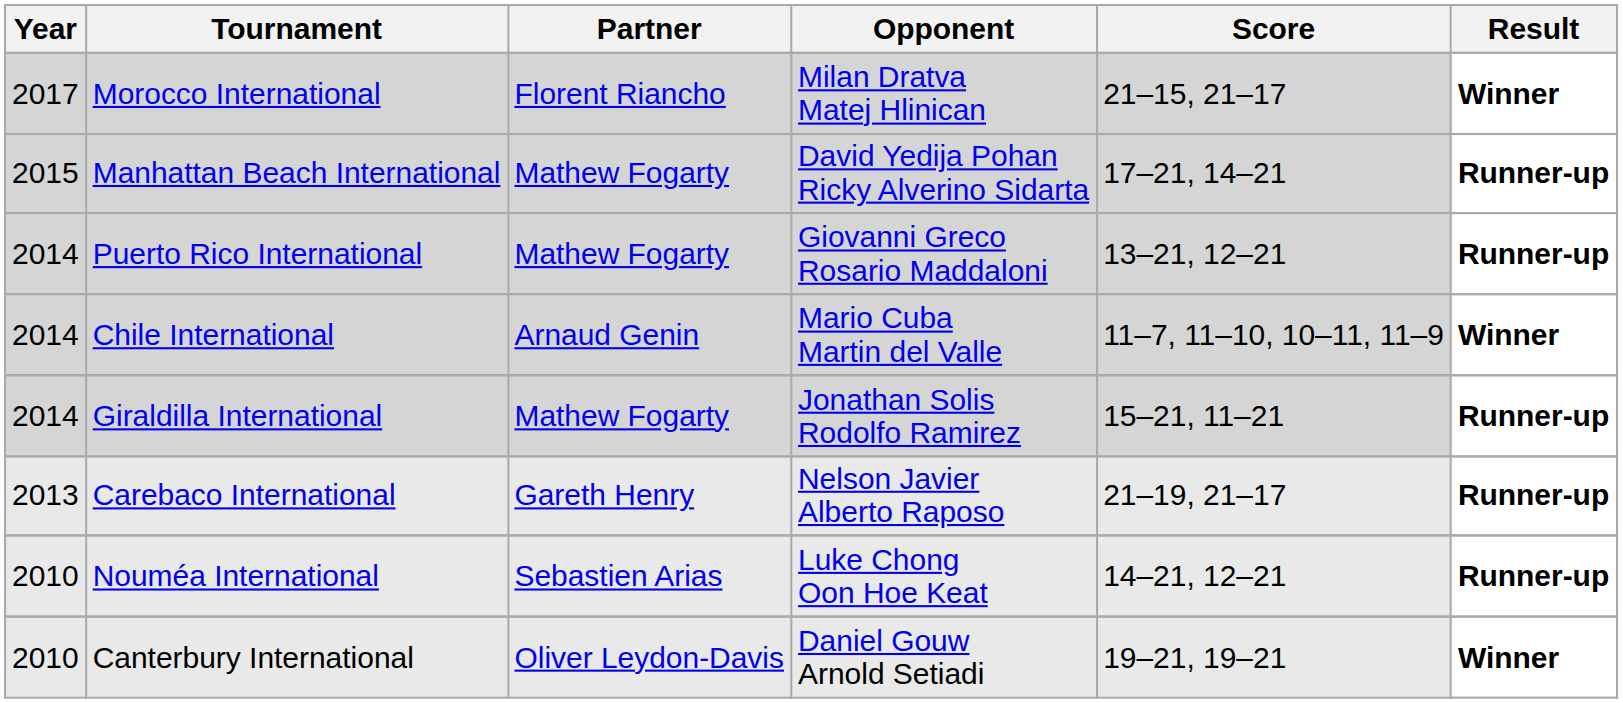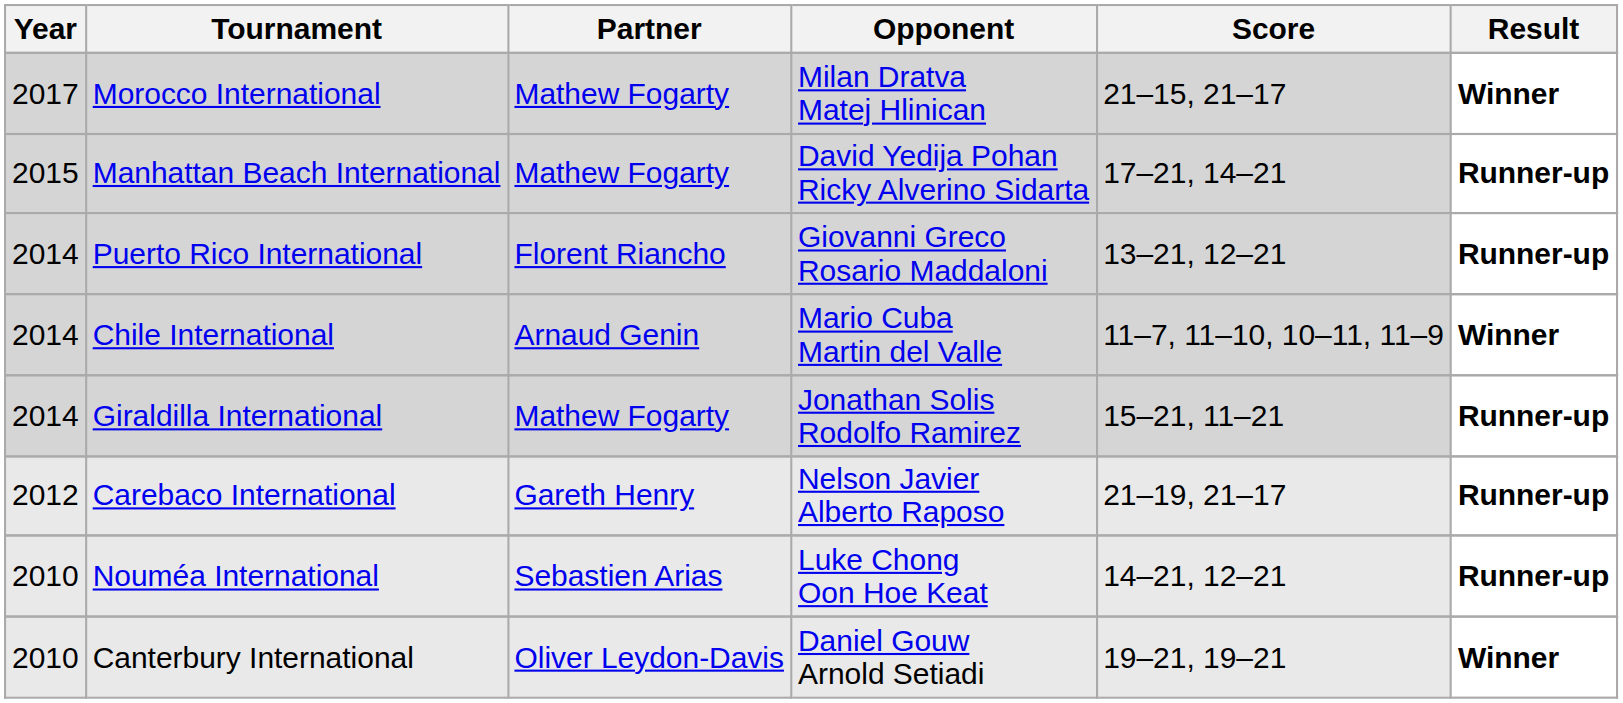 <table class="sortable wikitable" style="font-size: 90%;">
 <tr>
 <th>Year</th>
 <th>Tournament</th>
 <th>Partner</th>
 <th>Opponent</th>
 <th>Score</th>
 <th>Result</th>
 </tr>
 <tr>
 </tr>
 <tr style="background:#D5D5D5">
 <td align="center">2017</td>
 <td align="left"><a href='#'>Morocco International</a></td>
-<td align="left"> <a href='#'>Florent Riancho</a></td>
+<td align="left"> <a href='#'>Mathew Fogarty</a></td>
 <td align="left"> <a href='#'>Milan Dratva</a><br> <a href='#'>Matej Hlinican</a></td>
 <td align="left">21–15, 21–17</td>
 <td style="text-align:left; background:white"> <strong>Winner</strong></td>
 </tr>
 <tr>
 </tr>
 <tr style="background:#D5D5D5">
 <td align="center">2015</td>
 <td align="left"><a href='#'>Manhattan Beach International</a></td>
 <td align="left"> <a href='#'>Mathew Fogarty</a></td>
 <td align="left"> <a href='#'>David Yedija Pohan</a><br> <a href='#'>Ricky Alverino Sidarta</a></td>
 <td align="left">17–21, 14–21</td>
 <td style="text-align:left; background:white"> <strong>Runner-up</strong></td>
 </tr>
 <tr>
 </tr>
 <tr style="background:#D5D5D5">
 <td align="center">2014</td>
 <td align="left"><a href='#'>Puerto Rico International</a></td>
-<td align="left"> <a href='#'>Mathew Fogarty</a></td>
+<td align="left"> <a href='#'>Florent Riancho</a></td>
 <td align="left"> <a href='#'>Giovanni Greco</a><br> <a href='#'>Rosario Maddaloni</a></td>
 <td align="left">13–21, 12–21</td>
 <td style="text-align:left; background:white"> <strong>Runner-up</strong></td>
 </tr>
 <tr>
 </tr>
 <tr style="background:#D5D5D5">
 <td align="center">2014</td>
 <td align="left"><a href='#'>Chile International</a></td>
 <td align="left"> <a href='#'>Arnaud Genin</a></td>
 <td align="left"> <a href='#'>Mario Cuba</a><br> <a href='#'>Martin del Valle</a></td>
 <td align="left">11–7, 11–10, 10–11, 11–9</td>
 <td style="text-align:left; background:white"> <strong>Winner</strong></td>
 </tr>
 <tr>
 </tr>
 <tr style="background:#D5D5D5">
 <td align="center">2014</td>
 <td align="left"><a href='#'>Giraldilla International</a></td>
 <td align="left"> <a href='#'>Mathew Fogarty</a></td>
 <td align="left"> <a href='#'>Jonathan Solis</a><br> <a href='#'>Rodolfo Ramirez</a></td>
 <td align="left">15–21, 11–21</td>
 <td style="text-align:left; background:white"> <strong>Runner-up</strong></td>
 </tr>
 <tr>
 </tr>
 <tr style="background:#E9E9E9">
-<td align="center">2013</td>
+<td align="center">2012</td>
 <td align="left"><a href='#'>Carebaco International</a></td>
 <td align="left"> <a href='#'>Gareth Henry</a></td>
 <td align="left"> <a href='#'>Nelson Javier</a><br> <a href='#'>Alberto Raposo</a></td>
 <td align="left">21–19, 21–17</td>
 <td style="text-align:left; background:white"> <strong>Runner-up</strong></td>
 </tr>
 <tr>
 </tr>
 <tr style="background:#E9E9E9">
 <td align="center">2010</td>
 <td align="left"><a href='#'>Nouméa International</a></td>
 <td align="left"> <a href='#'>Sebastien Arias</a></td>
 <td align="left"> <a href='#'>Luke Chong</a><br> <a href='#'>Oon Hoe Keat</a></td>
 <td align="left">14–21, 12–21</td>
 <td style="text-align:left; background:white"> <strong>Runner-up</strong></td>
 </tr>
 <tr>
 </tr>
 <tr style="background:#E9E9E9">
 <td align="center">2010</td>
 <td align="left">Canterbury International</td>
 <td align="left"> <a href='#'>Oliver Leydon-Davis</a></td>
 <td align="left"> <a href='#'>Daniel Gouw</a><br> Arnold Setiadi</td>
 <td align="left">19–21, 19–21</td>
 <td style="text-align:left; background:white"> <strong>Winner</strong></td>
 </tr>
 </table>
